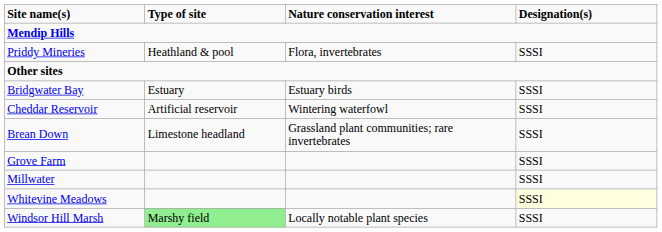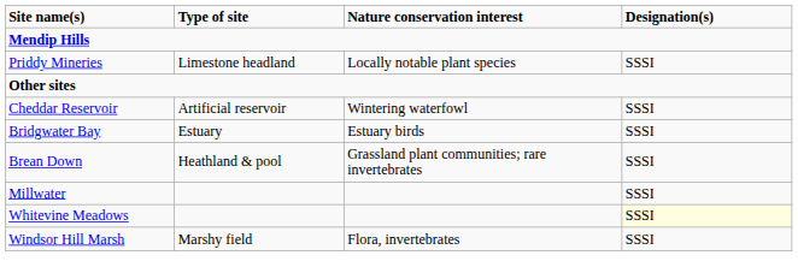 <table class="wikitable">
 <tr>
 <td style="width:180px"><strong>Site name(s)</strong></td>
 <td style="width:180px"><strong>Type of site</strong></td>
 <td style="width:300px"><strong>Nature conservation interest</strong></td>
 <td style="width:180px"><strong>Designation(s)</strong></td>
 </tr>
 <tr>
 <td colspan="4" align="left"><strong><a href='#'>Mendip Hills</a></strong></td>
 </tr>
 <tr>
 <td><a href='#'>Priddy Mineries</a></td>
-<td>Heathland & pool</td>
-<td>Flora, invertebrates</td>
+<td>Limestone headland</td>
+<td>Locally notable plant species</td>
 <td>SSSI</td>
 </tr>
 <tr>
 <td colspan="4" align="left"><strong>Other sites</strong></td>
+</tr>
+<tr>
+<td><a href='#'>Cheddar Reservoir</a></td>
+<td>Artificial reservoir</td>
+<td>Wintering waterfowl</td>
+<td>SSSI</td>
 </tr>
 <tr>
 <td><a href='#'>Bridgwater Bay</a></td>
 <td>Estuary</td>
 <td>Estuary birds</td>
 <td>SSSI</td>
 </tr>
 <tr>
-<td><a href='#'>Cheddar Reservoir</a></td>
-<td>Artificial reservoir</td>
-<td>Wintering waterfowl</td>
-<td>SSSI</td>
-</tr>
-<tr>
 <td><a href='#'>Brean Down</a></td>
-<td>Limestone headland</td>
+<td>Heathland & pool</td>
 <td>Grassland plant communities; rare invertebrates</td>
-<td>SSSI</td>
-</tr>
-<tr>
-<td><a href='#'>Grove Farm</a></td>
-<td></td>
-<td></td>
 <td>SSSI</td>
 </tr>
 <tr>
 <td><a href='#'>Millwater</a></td>
 <td></td>
 <td></td>
 <td>SSSI</td>
 </tr>
 <tr>
 <td><a href='#'>Whitevine Meadows</a></td>
 <td></td>
 <td></td>
 <td style="background: lightyellow;">SSSI</td>
 </tr>
 <tr>
 <td><a href='#'>Windsor Hill Marsh</a></td>
-<td style="background: lightgreen;">Marshy field</td>
-<td>Locally notable plant species</td>
+<td>Marshy field</td>
+<td>Flora, invertebrates</td>
 <td>SSSI</td>
 </tr>
 </table>
